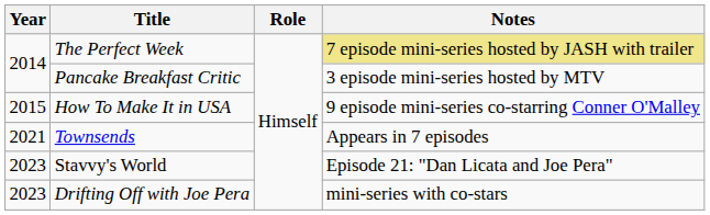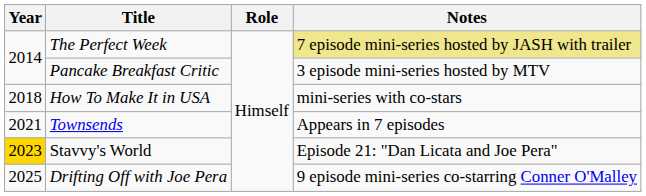 <table class="wikitable">
 <tr>
 <th>Year</th>
 <th>Title</th>
 <th>Role</th>
 <th>Notes</th>
 </tr>
 <tr>
 <td rowspan=2>2014</td>
 <td><em>The Perfect Week</em></td>
 <td rowspan="6">Himself</td>
 <td style="background: khaki;">7 episode mini-series hosted by JASH with trailer</td>
 </tr>
 <tr>
 <td><em>Pancake Breakfast Critic</em></td>
 <td>3 episode mini-series hosted by MTV</td>
 </tr>
 <tr>
-<td>2015</td>
+<td>2018</td>
 <td><em>How To Make It in USA</em></td>
-<td>9 episode mini-series co-starring <a href='#'>Conner O'Malley</a></td>
+<td> mini-series with co-stars</td>
 </tr>
 <tr>
 <td>2021</td>
 <td><em><a href='#'>Townsends</a></em></td>
 <td>Appears in 7 episodes</td>
 </tr>
 <tr>
-<td>2023</td>
+<td style="background: gold;">2023</td>
 <td>Stavvy's World</td>
 <td>Episode 21: "Dan Licata and Joe Pera"</td>
 </tr>
 <tr>
-<td>2023</td>
+<td>2025</td>
 <td><em>Drifting Off with Joe Pera</em></td>
-<td> mini-series with co-stars</td>
+<td>9 episode mini-series co-starring <a href='#'>Conner O'Malley</a></td>
 </tr>
 </table>
